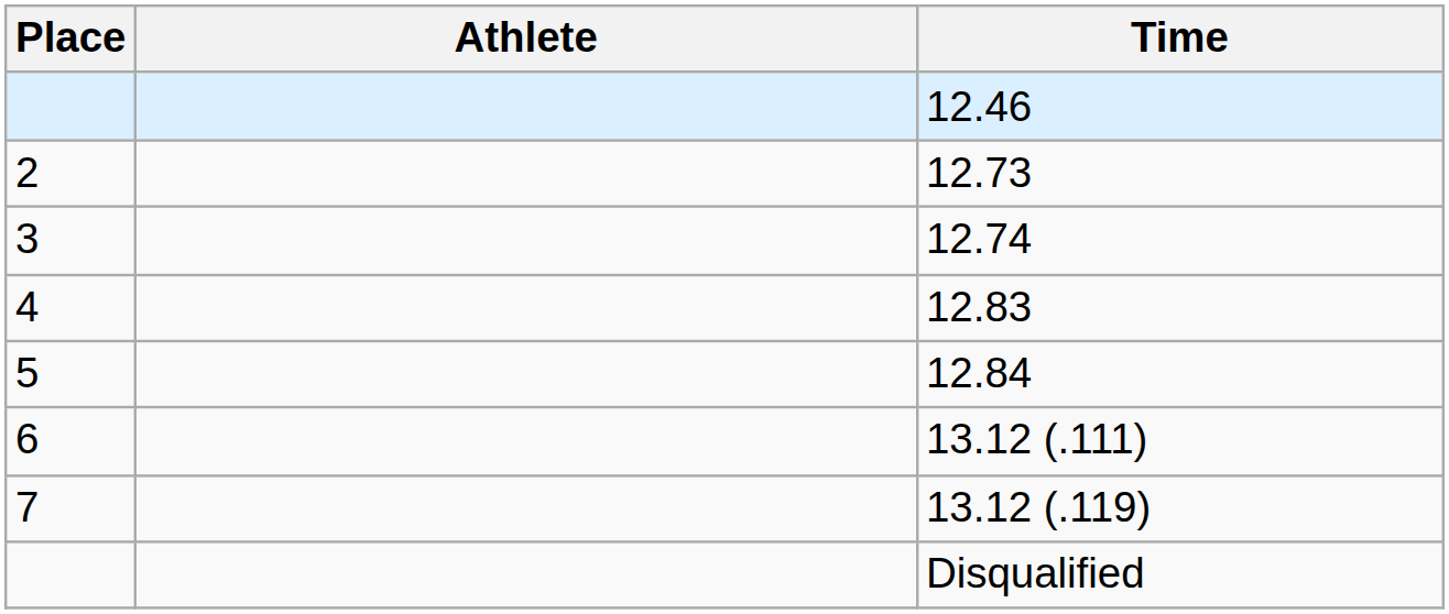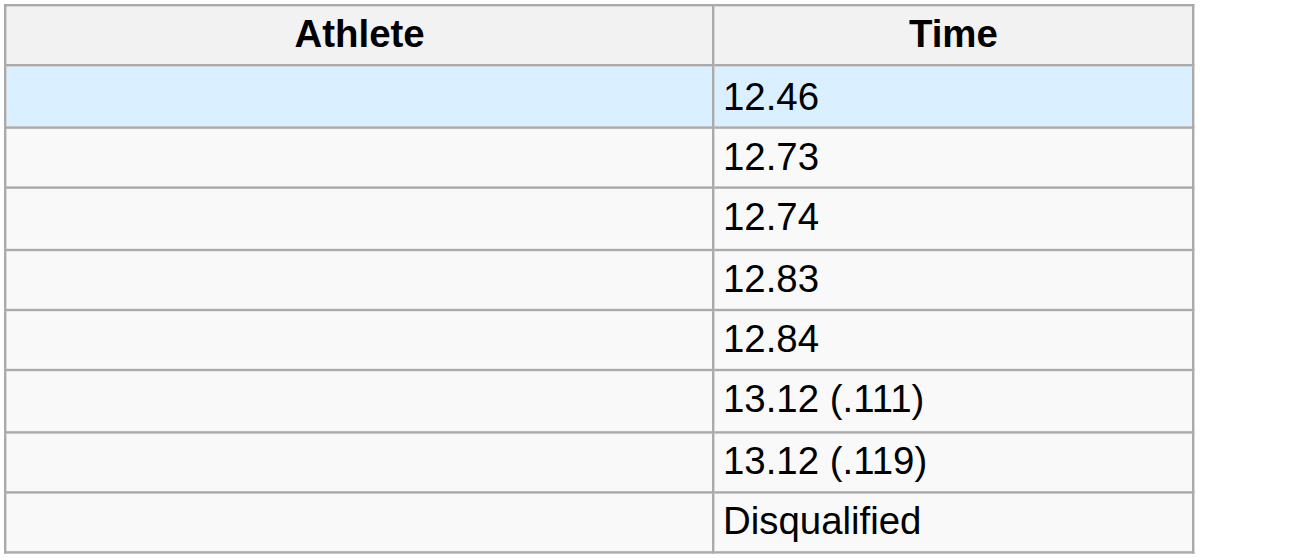 <table class=wikitable>
 <tr>
-<th>Place</th>
 <th style="width:18em">Athlete</th>
 <th style="width:12em">Time</th>
 </tr>
 <tr style="background:#daefff;">
 <td></td>
-<td></td>
 <td>12.46</td>
 </tr>
 <tr>
-<td>2</td>
 <td></td>
 <td>12.73</td>
 </tr>
 <tr>
-<td>3</td>
 <td></td>
 <td>12.74</td>
 </tr>
 <tr>
-<td>4</td>
 <td></td>
 <td>12.83</td>
 </tr>
 <tr>
-<td>5</td>
 <td></td>
 <td>12.84</td>
 </tr>
 <tr>
-<td>6</td>
 <td></td>
 <td>13.12 (.111)</td>
 </tr>
 <tr>
-<td>7</td>
 <td></td>
 <td>13.12 (.119)</td>
 </tr>
 <tr>
-<td></td>
 <td><br></td>
 <td>Disqualified</td>
 </tr>
 </table>
